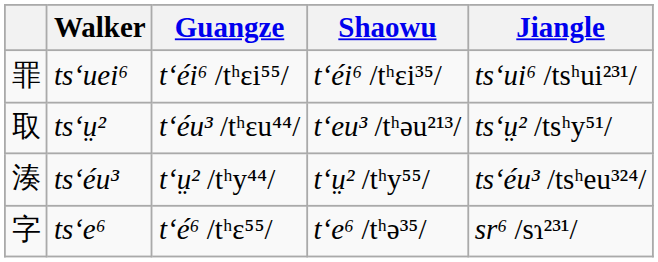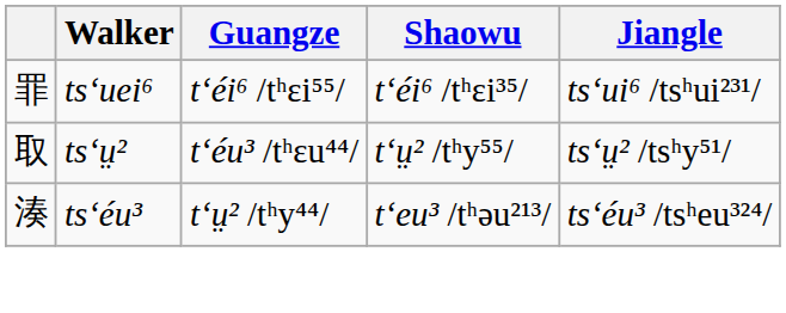 <table class="wikitable">
 <tr>
 <th></th>
 <th>Walker</th>
 <th><a href='#'>Guangze</a></th>
 <th><a href='#'>Shaowu</a></th>
 <th><a href='#'>Jiangle</a></th>
 </tr>
 <tr>
 <td>罪</td>
 <td><em>tsʻuei⁶</em></td>
 <td><em>tʻéi⁶</em> /tʰɛi⁵⁵/</td>
 <td><em>tʻéi⁶</em> /tʰɛi³⁵/</td>
 <td><em>tsʻui⁶</em> /tsʰui²³¹/</td>
 </tr>
 <tr>
 <td>取</td>
 <td><em>tsʻṳ²</em></td>
 <td><em>tʻéu³</em> /tʰɛu⁴⁴/</td>
-<td><em>tʻeu³</em> /tʰəu²¹³/</td>
+<td><em>tʻṳ²</em> /tʰy⁵⁵/</td>
 <td><em>tsʻṳ²</em> /tsʰy⁵¹/</td>
 </tr>
 <tr>
 <td>湊</td>
 <td><em>tsʻéu³</em></td>
 <td><em>tʻṳ²</em> /tʰy⁴⁴/</td>
-<td><em>tʻṳ²</em> /tʰy⁵⁵/</td>
+<td><em>tʻeu³</em> /tʰəu²¹³/</td>
 <td><em>tsʻéu³</em> /tsʰeu³²⁴/</td>
 </tr>
-<tr>
-<td>字</td>
-<td><em>tsʻe⁶</em></td>
-<td><em>tʻé⁶</em> /tʰɛ⁵⁵/</td>
-<td><em>tʻe⁶</em> /tʰə³⁵/</td>
-<td><em>sr⁶</em> /sɿ²³¹/</td>
-</tr>
 </table>
